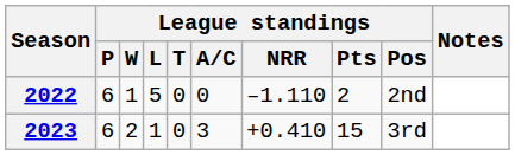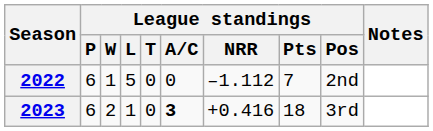 <table class="wikitable sortable">
 <tr>
 <th scope="col" rowspan="2">Season</th>
 <th scope="col" colspan="8">League standings</th>
 <th scope="col" rowspan="2">Notes</th>
 </tr>
 <tr>
 <th scope="col">P</th>
 <th scope="col">W</th>
 <th scope="col">L</th>
 <th scope="col">T</th>
 <th scope="col">A/C</th>
 <th scope="col">NRR</th>
 <th scope="col">Pts</th>
 <th scope="col">Pos</th>
 </tr>
 <tr>
 <th scope="row"><a href='#'>2022</a></th>
 <td>6</td>
 <td>1</td>
 <td>5</td>
 <td>0</td>
 <td>0</td>
-<td>–1.110</td>
-<td>2</td>
+<td>–1.112</td>
+<td>7</td>
 <td>2nd</td>
 <td style="background: white;"></td>
 </tr>
 <tr>
 <th scope="row"><a href='#'>2023</a></th>
 <td>6</td>
 <td>2</td>
 <td>1</td>
 <td>0</td>
-<td>3</td>
-<td>+0.410</td>
-<td>15</td>
+<td><strong>3</strong></td>
+<td>+0.416</td>
+<td>18</td>
 <td>3rd</td>
 <td style="background: white;"></td>
 </tr>
 </table>
